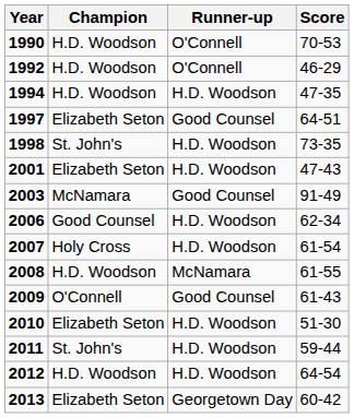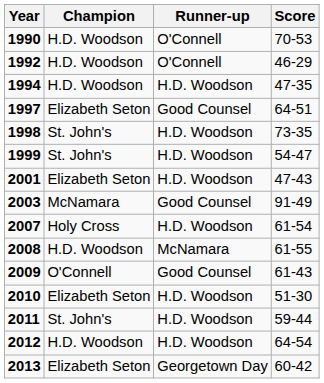 <table class="wikitable">
 <tr>
 <th>Year</th>
 <th>Champion</th>
 <th>Runner-up</th>
 <th>Score</th>
 </tr>
 <tr>
 <td><strong>1990</strong></td>
 <td>H.D. Woodson</td>
 <td>O'Connell</td>
 <td>70-53</td>
 </tr>
 <tr>
 <td><strong>1992</strong></td>
 <td>H.D. Woodson</td>
 <td>O'Connell</td>
 <td>46-29</td>
 </tr>
 <tr>
 <td><strong>1994</strong></td>
 <td>H.D. Woodson</td>
 <td>H.D. Woodson</td>
 <td>47-35</td>
 </tr>
 <tr>
 <td><strong>1997</strong></td>
 <td>Elizabeth Seton</td>
 <td>Good Counsel</td>
 <td>64-51</td>
 </tr>
 <tr>
 <td><strong>1998</strong></td>
 <td>St. John's</td>
 <td>H.D. Woodson</td>
 <td>73-35</td>
 </tr>
 <tr>
+<td><strong>1999</strong></td>
+<td>St. John's</td>
+<td>H.D. Woodson</td>
+<td>54-47</td>
+</tr>
+<tr>
 <td><strong>2001</strong></td>
 <td>Elizabeth Seton</td>
 <td>H.D. Woodson</td>
 <td>47-43</td>
 </tr>
 <tr>
 <td><strong>2003</strong></td>
 <td>McNamara</td>
 <td>Good Counsel</td>
 <td>91-49</td>
-</tr>
-<tr>
-<td><strong>2006</strong></td>
-<td>Good Counsel</td>
-<td>H.D. Woodson</td>
-<td>62-34</td>
 </tr>
 <tr>
 <td><strong>2007</strong></td>
 <td>Holy Cross</td>
 <td>H.D. Woodson</td>
 <td>61-54</td>
 </tr>
 <tr>
 <td><strong>2008</strong></td>
 <td>H.D. Woodson</td>
 <td>McNamara</td>
 <td>61-55</td>
 </tr>
 <tr>
 <td><strong>2009</strong></td>
 <td>O'Connell</td>
 <td>Good Counsel</td>
 <td>61-43</td>
 </tr>
 <tr>
 <td><strong>2010</strong></td>
 <td>Elizabeth Seton</td>
 <td>H.D. Woodson</td>
 <td>51-30</td>
 </tr>
 <tr>
 <td><strong>2011</strong></td>
 <td>St. John's</td>
 <td>H.D. Woodson</td>
 <td>59-44</td>
 </tr>
 <tr>
 <td><strong>2012</strong></td>
 <td>H.D. Woodson</td>
 <td>H.D. Woodson</td>
 <td>64-54</td>
 </tr>
 <tr>
 <td><strong>2013</strong></td>
 <td>Elizabeth Seton</td>
 <td>Georgetown Day</td>
 <td>60-42</td>
 </tr>
 </table>
